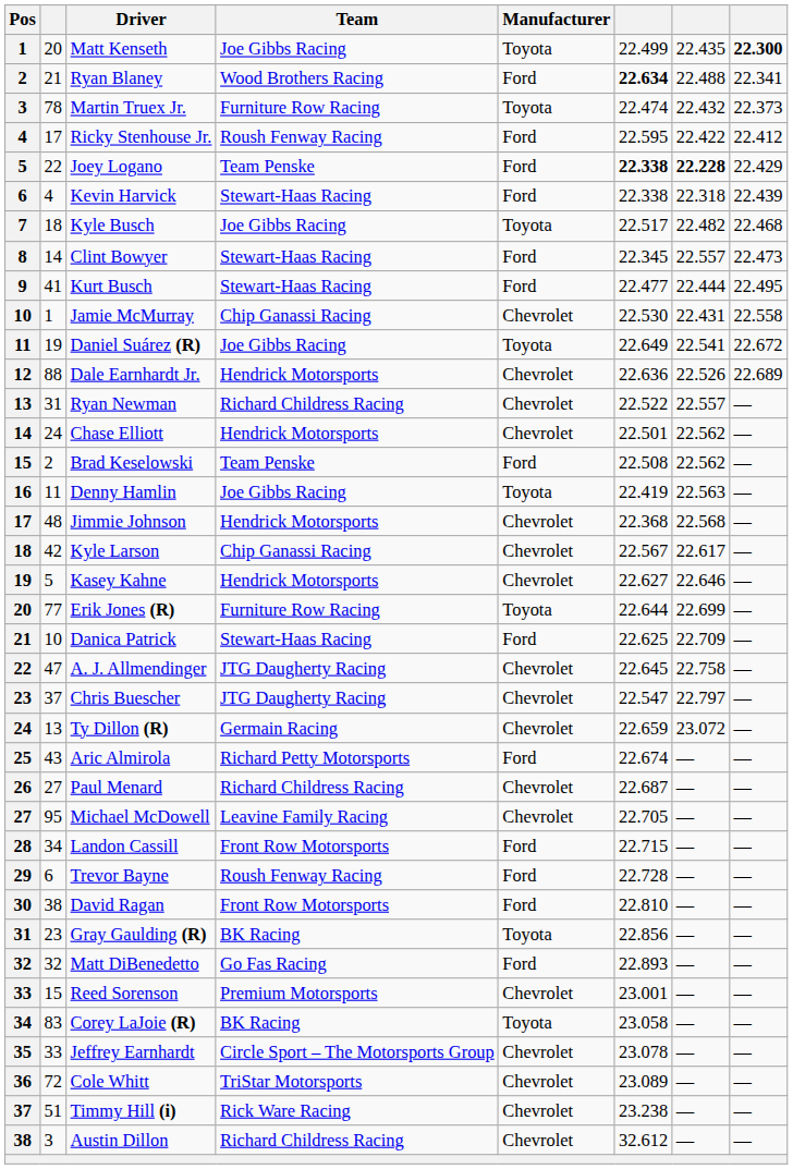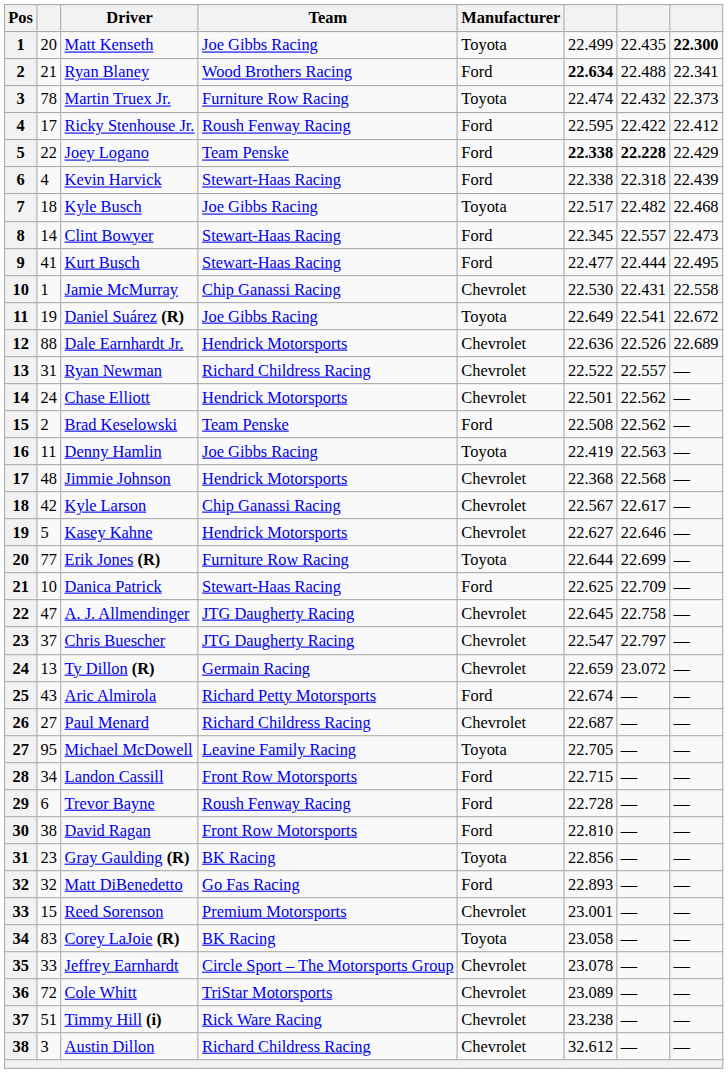 <table class="wikitable" style="font-size:95%">
 <tr>
 <th>Pos</th>
 <th></th>
 <th>Driver</th>
 <th>Team</th>
 <th>Manufacturer</th>
 <th></th>
 <th></th>
 <th></th>
 </tr>
 <tr>
 <th>1</th>
 <td>20</td>
 <td><a href='#'>Matt Kenseth</a></td>
 <td><a href='#'>Joe Gibbs Racing</a></td>
 <td>Toyota</td>
 <td>22.499</td>
 <td>22.435</td>
 <td><strong>22.300</strong></td>
 </tr>
 <tr>
 <th>2</th>
 <td>21</td>
 <td><a href='#'>Ryan Blaney</a></td>
 <td><a href='#'>Wood Brothers Racing</a></td>
 <td>Ford</td>
 <td><strong>22.634</strong></td>
 <td>22.488</td>
 <td>22.341</td>
 </tr>
 <tr>
 <th>3</th>
 <td>78</td>
 <td><a href='#'>Martin Truex Jr.</a></td>
 <td><a href='#'>Furniture Row Racing</a></td>
 <td>Toyota</td>
 <td>22.474</td>
 <td>22.432</td>
 <td>22.373</td>
 </tr>
 <tr>
 <th>4</th>
 <td>17</td>
 <td><a href='#'>Ricky Stenhouse Jr.</a></td>
 <td><a href='#'>Roush Fenway Racing</a></td>
 <td>Ford</td>
 <td>22.595</td>
 <td>22.422</td>
 <td>22.412</td>
 </tr>
 <tr>
 <th>5</th>
 <td>22</td>
 <td><a href='#'>Joey Logano</a></td>
 <td><a href='#'>Team Penske</a></td>
 <td>Ford</td>
 <td><strong>22.338</strong></td>
 <td><strong>22.228</strong></td>
 <td>22.429</td>
 </tr>
 <tr>
 <th>6</th>
 <td>4</td>
 <td><a href='#'>Kevin Harvick</a></td>
 <td><a href='#'>Stewart-Haas Racing</a></td>
 <td>Ford</td>
 <td>22.338</td>
 <td>22.318</td>
 <td>22.439</td>
 </tr>
 <tr>
 <th>7</th>
 <td>18</td>
 <td><a href='#'>Kyle Busch</a></td>
 <td><a href='#'>Joe Gibbs Racing</a></td>
 <td>Toyota</td>
 <td>22.517</td>
 <td>22.482</td>
 <td>22.468</td>
 </tr>
 <tr>
 <th>8</th>
 <td>14</td>
 <td><a href='#'>Clint Bowyer</a></td>
 <td><a href='#'>Stewart-Haas Racing</a></td>
 <td>Ford</td>
 <td>22.345</td>
 <td>22.557</td>
 <td>22.473</td>
 </tr>
 <tr>
 <th>9</th>
 <td>41</td>
 <td><a href='#'>Kurt Busch</a></td>
 <td><a href='#'>Stewart-Haas Racing</a></td>
 <td>Ford</td>
 <td>22.477</td>
 <td>22.444</td>
 <td>22.495</td>
 </tr>
 <tr>
 <th>10</th>
 <td>1</td>
 <td><a href='#'>Jamie McMurray</a></td>
 <td><a href='#'>Chip Ganassi Racing</a></td>
 <td>Chevrolet</td>
 <td>22.530</td>
 <td>22.431</td>
 <td>22.558</td>
 </tr>
 <tr>
 <th>11</th>
 <td>19</td>
 <td><a href='#'>Daniel Suárez</a> <strong>(R)</strong></td>
 <td><a href='#'>Joe Gibbs Racing</a></td>
 <td>Toyota</td>
 <td>22.649</td>
 <td>22.541</td>
 <td>22.672</td>
 </tr>
 <tr>
 <th>12</th>
 <td>88</td>
 <td><a href='#'>Dale Earnhardt Jr.</a></td>
 <td><a href='#'>Hendrick Motorsports</a></td>
 <td>Chevrolet</td>
 <td>22.636</td>
 <td>22.526</td>
 <td>22.689</td>
 </tr>
 <tr>
 <th>13</th>
 <td>31</td>
 <td><a href='#'>Ryan Newman</a></td>
 <td><a href='#'>Richard Childress Racing</a></td>
 <td>Chevrolet</td>
 <td>22.522</td>
 <td>22.557</td>
 <td>—</td>
 </tr>
 <tr>
 <th>14</th>
 <td>24</td>
 <td><a href='#'>Chase Elliott</a></td>
 <td><a href='#'>Hendrick Motorsports</a></td>
 <td>Chevrolet</td>
 <td>22.501</td>
 <td>22.562</td>
 <td>—</td>
 </tr>
 <tr>
 <th>15</th>
 <td>2</td>
 <td><a href='#'>Brad Keselowski</a></td>
 <td><a href='#'>Team Penske</a></td>
 <td>Ford</td>
 <td>22.508</td>
 <td>22.562</td>
 <td>—</td>
 </tr>
 <tr>
 <th>16</th>
 <td>11</td>
 <td><a href='#'>Denny Hamlin</a></td>
 <td><a href='#'>Joe Gibbs Racing</a></td>
 <td>Toyota</td>
 <td>22.419</td>
 <td>22.563</td>
 <td>—</td>
 </tr>
 <tr>
 <th>17</th>
 <td>48</td>
 <td><a href='#'>Jimmie Johnson</a></td>
 <td><a href='#'>Hendrick Motorsports</a></td>
 <td>Chevrolet</td>
 <td>22.368</td>
 <td>22.568</td>
 <td>—</td>
 </tr>
 <tr>
 <th>18</th>
 <td>42</td>
 <td><a href='#'>Kyle Larson</a></td>
 <td><a href='#'>Chip Ganassi Racing</a></td>
 <td>Chevrolet</td>
 <td>22.567</td>
 <td>22.617</td>
 <td>—</td>
 </tr>
 <tr>
 <th>19</th>
 <td>5</td>
 <td><a href='#'>Kasey Kahne</a></td>
 <td><a href='#'>Hendrick Motorsports</a></td>
 <td>Chevrolet</td>
 <td>22.627</td>
 <td>22.646</td>
 <td>—</td>
 </tr>
 <tr>
 <th>20</th>
 <td>77</td>
 <td><a href='#'>Erik Jones</a> <strong>(R)</strong></td>
 <td><a href='#'>Furniture Row Racing</a></td>
 <td>Toyota</td>
 <td>22.644</td>
 <td>22.699</td>
 <td>—</td>
 </tr>
 <tr>
 <th>21</th>
 <td>10</td>
 <td><a href='#'>Danica Patrick</a></td>
 <td><a href='#'>Stewart-Haas Racing</a></td>
 <td>Ford</td>
 <td>22.625</td>
 <td>22.709</td>
 <td>—</td>
 </tr>
 <tr>
 <th>22</th>
 <td>47</td>
 <td><a href='#'>A. J. Allmendinger</a></td>
 <td><a href='#'>JTG Daugherty Racing</a></td>
 <td>Chevrolet</td>
 <td>22.645</td>
 <td>22.758</td>
 <td>—</td>
 </tr>
 <tr>
 <th>23</th>
 <td>37</td>
 <td><a href='#'>Chris Buescher</a></td>
 <td><a href='#'>JTG Daugherty Racing</a></td>
 <td>Chevrolet</td>
 <td>22.547</td>
 <td>22.797</td>
 <td>—</td>
 </tr>
 <tr>
 <th>24</th>
 <td>13</td>
 <td><a href='#'>Ty Dillon</a> <strong>(R)</strong></td>
 <td><a href='#'>Germain Racing</a></td>
 <td>Chevrolet</td>
 <td>22.659</td>
 <td>23.072</td>
 <td>—</td>
 </tr>
 <tr>
 <th>25</th>
 <td>43</td>
 <td><a href='#'>Aric Almirola</a></td>
 <td><a href='#'>Richard Petty Motorsports</a></td>
 <td>Ford</td>
 <td>22.674</td>
 <td>—</td>
 <td>—</td>
 </tr>
 <tr>
 <th>26</th>
 <td>27</td>
 <td><a href='#'>Paul Menard</a></td>
 <td><a href='#'>Richard Childress Racing</a></td>
 <td>Chevrolet</td>
 <td>22.687</td>
 <td>—</td>
 <td>—</td>
 </tr>
 <tr>
 <th>27</th>
 <td>95</td>
 <td><a href='#'>Michael McDowell</a></td>
 <td><a href='#'>Leavine Family Racing</a></td>
-<td>Chevrolet</td>
+<td>Toyota</td>
 <td>22.705</td>
 <td>—</td>
 <td>—</td>
 </tr>
 <tr>
 <th>28</th>
 <td>34</td>
 <td><a href='#'>Landon Cassill</a></td>
 <td><a href='#'>Front Row Motorsports</a></td>
 <td>Ford</td>
 <td>22.715</td>
 <td>—</td>
 <td>—</td>
 </tr>
 <tr>
 <th>29</th>
 <td>6</td>
 <td><a href='#'>Trevor Bayne</a></td>
 <td><a href='#'>Roush Fenway Racing</a></td>
 <td>Ford</td>
 <td>22.728</td>
 <td>—</td>
 <td>—</td>
 </tr>
 <tr>
 <th>30</th>
 <td>38</td>
 <td><a href='#'>David Ragan</a></td>
 <td><a href='#'>Front Row Motorsports</a></td>
 <td>Ford</td>
 <td>22.810</td>
 <td>—</td>
 <td>—</td>
 </tr>
 <tr>
 <th>31</th>
 <td>23</td>
 <td><a href='#'>Gray Gaulding</a> <strong>(R)</strong></td>
 <td><a href='#'>BK Racing</a></td>
 <td>Toyota</td>
 <td>22.856</td>
 <td>—</td>
 <td>—</td>
 </tr>
 <tr>
 <th>32</th>
 <td>32</td>
 <td><a href='#'>Matt DiBenedetto</a></td>
 <td><a href='#'>Go Fas Racing</a></td>
 <td>Ford</td>
 <td>22.893</td>
 <td>—</td>
 <td>—</td>
 </tr>
 <tr>
 <th>33</th>
 <td>15</td>
 <td><a href='#'>Reed Sorenson</a></td>
 <td><a href='#'>Premium Motorsports</a></td>
 <td>Chevrolet</td>
 <td>23.001</td>
 <td>—</td>
 <td>—</td>
 </tr>
 <tr>
 <th>34</th>
 <td>83</td>
 <td><a href='#'>Corey LaJoie</a> <strong>(R)</strong></td>
 <td><a href='#'>BK Racing</a></td>
 <td>Toyota</td>
 <td>23.058</td>
 <td>—</td>
 <td>—</td>
 </tr>
 <tr>
 <th>35</th>
 <td>33</td>
 <td><a href='#'>Jeffrey Earnhardt</a></td>
 <td><a href='#'>Circle Sport – The Motorsports Group</a></td>
 <td>Chevrolet</td>
 <td>23.078</td>
 <td>—</td>
 <td>—</td>
 </tr>
 <tr>
 <th>36</th>
 <td>72</td>
 <td><a href='#'>Cole Whitt</a></td>
 <td><a href='#'>TriStar Motorsports</a></td>
 <td>Chevrolet</td>
 <td>23.089</td>
 <td>—</td>
 <td>—</td>
 </tr>
 <tr>
 <th>37</th>
 <td>51</td>
 <td><a href='#'>Timmy Hill</a> <strong>(i)</strong></td>
 <td><a href='#'>Rick Ware Racing</a></td>
 <td>Chevrolet</td>
 <td>23.238</td>
 <td>—</td>
 <td>—</td>
 </tr>
 <tr>
 <th>38</th>
 <td>3</td>
 <td><a href='#'>Austin Dillon</a></td>
 <td><a href='#'>Richard Childress Racing</a></td>
 <td>Chevrolet</td>
 <td>32.612</td>
 <td>—</td>
 <td>—</td>
 </tr>
 <tr>
 <th colspan="8"></th>
 </tr>
 </table>
